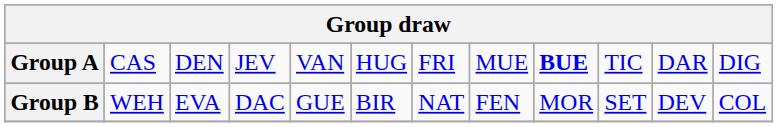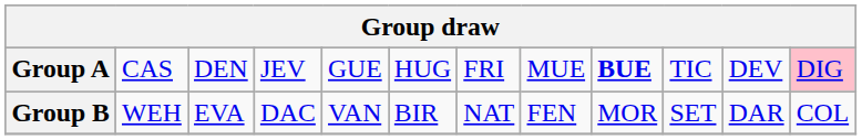 <table class="wikitable" style="text-align:center; font-size:85%">
 <tr>
 <th colspan="12">Group draw</th>
 </tr>
 <tr>
 <th>Group A</th>
 <td align="left"> <a href='#'>CAS</a></td>
 <td align="left"> <a href='#'>DEN</a></td>
 <td align="left"> <a href='#'>JEV</a></td>
-<td align="left"> <a href='#'>VAN</a></td>
+<td align="left"> <a href='#'>GUE</a></td>
 <td align="left"> <a href='#'>HUG</a></td>
 <td align="left"> <a href='#'>FRI</a></td>
 <td align="left"> <a href='#'>MUE</a></td>
 <td align="left"><strong> <a href='#'>BUE</a></strong></td>
 <td align="left"> <a href='#'>TIC</a></td>
-<td align="left"> <a href='#'>DAR</a></td>
-<td align="left"> <a href='#'>DIG</a></td>
+<td align="left"> <a href='#'>DEV</a></td>
+<td align="left" style="background: pink;"> <a href='#'>DIG</a></td>
 </tr>
 <tr>
 <th>Group B</th>
 <td align="left"> <a href='#'>WEH</a></td>
 <td align="left"> <a href='#'>EVA</a></td>
 <td align="left"> <a href='#'>DAC</a></td>
-<td align="left"> <a href='#'>GUE</a></td>
+<td align="left"> <a href='#'>VAN</a></td>
 <td align="left"> <a href='#'>BIR</a></td>
 <td align="left"> <a href='#'>NAT</a></td>
 <td align="left"> <a href='#'>FEN</a></td>
 <td align="left"> <a href='#'>MOR</a></td>
 <td align="left"> <a href='#'>SET</a></td>
-<td align="left"> <a href='#'>DEV</a></td>
+<td align="left"> <a href='#'>DAR</a></td>
 <td align="left"> <a href='#'>COL</a></td>
 </tr>
 <tr>
 </tr>
 </table>
